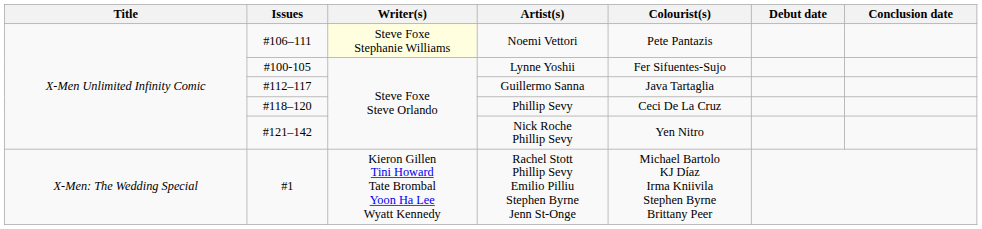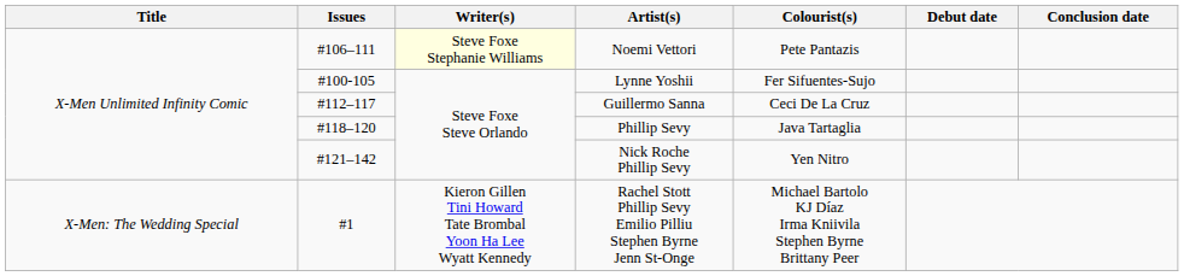 <table class="wikitable" style="text-align:center; width:100%">
 <tr>
 <th scope="col">Title</th>
 <th scope="col">Issues</th>
 <th scope="col">Writer(s)</th>
 <th scope="col">Artist(s)</th>
 <th scope="col">Colourist(s)</th>
 <th scope="col">Debut date</th>
 <th scope="col">Conclusion date</th>
 </tr>
 <tr>
 <td rowspan="5"><em>X-Men Unlimited Infinity Comic</em></td>
 <td>#106–111</td>
 <td style="background: lightyellow;">Steve Foxe <br> Stephanie Williams</td>
 <td>Noemi Vettori</td>
 <td>Pete Pantazis</td>
 <td></td>
 <td></td>
 </tr>
 <tr>
 <td>#100-105</td>
 <td rowspan="4">Steve Foxe <br> Steve Orlando</td>
 <td>Lynne Yoshii</td>
 <td>Fer Sifuentes-Sujo</td>
 <td></td>
 <td></td>
 </tr>
 <tr>
 <td>#112–117</td>
 <td>Guillermo Sanna</td>
-<td>Java Tartaglia</td>
+<td>Ceci De La Cruz</td>
 <td></td>
 <td></td>
 </tr>
 <tr>
 <td>#118–120</td>
 <td>Phillip Sevy</td>
-<td>Ceci De La Cruz</td>
+<td>Java Tartaglia</td>
 <td></td>
 <td></td>
 </tr>
 <tr>
 <td>#121–142</td>
 <td>Nick Roche <br> Phillip Sevy</td>
 <td>Yen Nitro</td>
 <td></td>
 <td></td>
 </tr>
 <tr>
 <td><em>X-Men: The Wedding Special</em></td>
 <td>#1</td>
 <td>Kieron Gillen<br><a href='#'>Tini Howard</a><br>Tate Brombal<br><a href='#'>Yoon Ha Lee</a><br>Wyatt Kennedy</td>
 <td>Rachel Stott<br>Phillip Sevy<br>Emilio Pilliu<br>Stephen Byrne<br>Jenn St-Onge</td>
 <td>Michael Bartolo<br>KJ Díaz<br>Irma Kniivila<br>Stephen Byrne<br>Brittany Peer</td>
 <td colspan="2"></td>
 </tr>
 </table>
